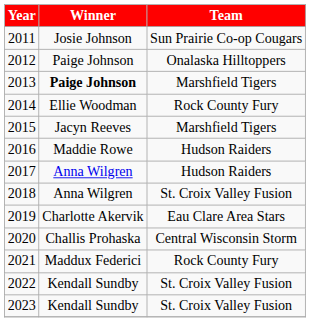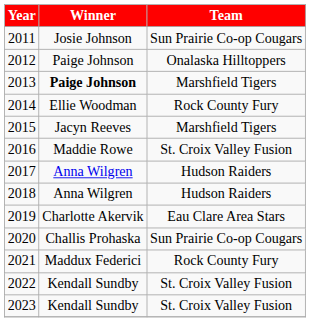 <table class="wikitable">
 <tr align="center" style="background:red;color:#FFFFFF;">
 <td><strong>Year</strong></td>
 <td><strong>Winner</strong></td>
 <td><strong>Team</strong></td>
 </tr>
 <tr align="center" bgcolor="">
 <td>2011</td>
 <td>Josie Johnson </td>
 <td>Sun Prairie Co-op Cougars</td>
 </tr>
 <tr align="center" bgcolor="">
 <td>2012</td>
 <td>Paige Johnson</td>
 <td>Onalaska Hilltoppers</td>
 </tr>
 <tr align="center" bgcolor="">
 <td>2013</td>
 <td><strong>Paige Johnson</strong></td>
 <td>Marshfield Tigers</td>
 </tr>
 <tr align="center" bgcolor="">
 <td>2014</td>
 <td>Ellie Woodman</td>
 <td>Rock County Fury</td>
 </tr>
 <tr align="center" bgcolor="">
 <td>2015</td>
 <td>Jacyn Reeves</td>
 <td>Marshfield Tigers</td>
 </tr>
 <tr align="center" bgcolor="">
 <td>2016</td>
 <td>Maddie Rowe</td>
-<td>Hudson Raiders</td>
+<td>St. Croix Valley Fusion</td>
 </tr>
 <tr align="center" bgcolor="">
 <td>2017</td>
 <td><a href='#'>Anna Wilgren</a></td>
 <td>Hudson Raiders</td>
 </tr>
 <tr align="center" bgcolor="">
 <td>2018</td>
 <td>Anna Wilgren</td>
-<td>St. Croix Valley Fusion</td>
+<td>Hudson Raiders</td>
 </tr>
 <tr align="center" bgcolor="">
 <td>2019</td>
 <td>Charlotte Akervik</td>
 <td>Eau Clare Area Stars</td>
 </tr>
 <tr align="center" bgcolor="">
 <td>2020</td>
 <td>Challis Prohaska</td>
-<td>Central Wisconsin Storm</td>
+<td>Sun Prairie Co-op Cougars</td>
 </tr>
 <tr align="center" bgcolor="">
 <td>2021</td>
 <td>Maddux Federici</td>
 <td>Rock County Fury</td>
 </tr>
 <tr align="center" bgcolor="">
 <td>2022</td>
 <td>Kendall Sundby</td>
 <td>St. Croix Valley Fusion</td>
 </tr>
 <tr align="center" bgcolor="">
 <td>2023</td>
 <td>Kendall Sundby</td>
 <td>St. Croix Valley Fusion</td>
 </tr>
 <tr align="center" bgcolor="">
 </tr>
 </table>
